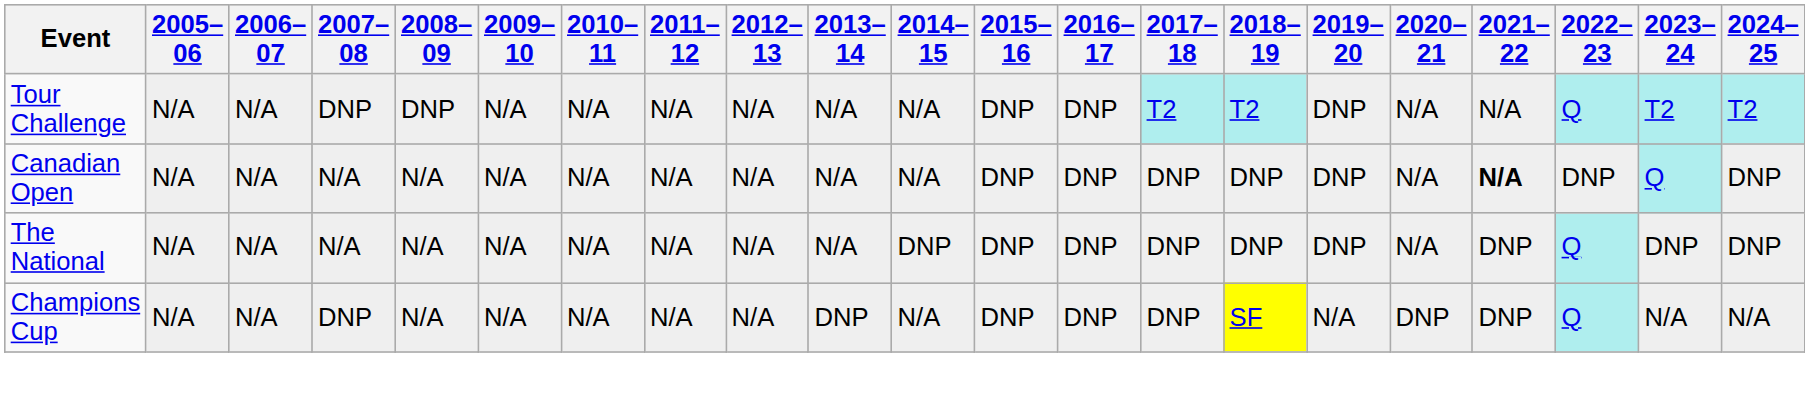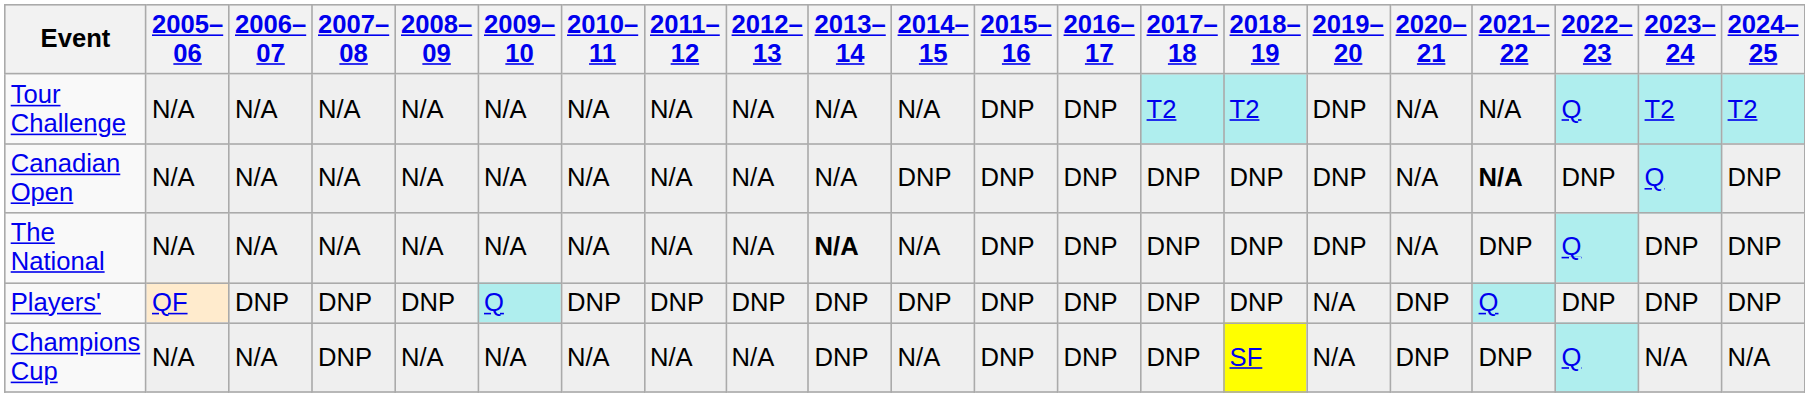 <table class="wikitable">
 <tr>
 <th>Event</th>
 <th><a href='#'>2005–06</a></th>
 <th><a href='#'>2006–07</a></th>
 <th><a href='#'>2007–08</a></th>
 <th><a href='#'>2008–09</a></th>
 <th><a href='#'>2009–10</a></th>
 <th><a href='#'>2010–11</a></th>
 <th><a href='#'>2011–12</a></th>
 <th><a href='#'>2012–13</a></th>
 <th><a href='#'>2013–14</a></th>
 <th><a href='#'>2014–15</a></th>
 <th><a href='#'>2015–16</a></th>
 <th><a href='#'>2016–17</a></th>
 <th><a href='#'>2017–18</a></th>
 <th><a href='#'>2018–19</a></th>
 <th><a href='#'>2019–20</a></th>
 <th><a href='#'>2020–21</a></th>
 <th><a href='#'>2021–22</a></th>
 <th><a href='#'>2022–23</a></th>
 <th><a href='#'>2023–24</a></th>
 <th><a href='#'>2024–25</a></th>
 </tr>
 <tr>
 <td><a href='#'>Tour Challenge</a></td>
 <td style="background:#EFEFEF;">N/A</td>
 <td style="background:#EFEFEF;">N/A</td>
-<td style="background:#EFEFEF;">DNP</td>
-<td style="background:#EFEFEF;">DNP</td>
+<td style="background:#EFEFEF;">N/A</td>
+<td style="background:#EFEFEF;">N/A</td>
 <td style="background:#EFEFEF;">N/A</td>
 <td style="background:#EFEFEF;">N/A</td>
 <td style="background:#EFEFEF;">N/A</td>
 <td style="background:#EFEFEF;">N/A</td>
 <td style="background:#EFEFEF;">N/A</td>
 <td style="background:#EFEFEF;">N/A</td>
 <td style="background:#EFEFEF;">DNP</td>
 <td style="background:#EFEFEF;">DNP</td>
 <td style="background:#afeeee;"><a href='#'>T2</a></td>
 <td style="background:#afeeee;"><a href='#'>T2</a></td>
 <td style="background:#EFEFEF;">DNP</td>
 <td style="background:#EFEFEF;">N/A</td>
 <td style="background:#EFEFEF;">N/A</td>
 <td style="background:#afeeee;"><a href='#'>Q</a></td>
 <td style="background:#afeeee;"><a href='#'>T2</a></td>
 <td style="background:#afeeee;"><a href='#'>T2</a></td>
 </tr>
 <tr>
 <td><a href='#'>Canadian Open</a></td>
 <td style="background:#EFEFEF;">N/A</td>
 <td style="background:#EFEFEF;">N/A</td>
 <td style="background:#EFEFEF;">N/A</td>
 <td style="background:#EFEFEF;">N/A</td>
 <td style="background:#EFEFEF;">N/A</td>
 <td style="background:#EFEFEF;">N/A</td>
 <td style="background:#EFEFEF;">N/A</td>
 <td style="background:#EFEFEF;">N/A</td>
 <td style="background:#EFEFEF;">N/A</td>
-<td style="background:#EFEFEF;">N/A</td>
+<td style="background:#EFEFEF;">DNP</td>
 <td style="background:#EFEFEF;">DNP</td>
 <td style="background:#EFEFEF;">DNP</td>
 <td style="background:#EFEFEF;">DNP</td>
 <td style="background:#EFEFEF;">DNP</td>
 <td style="background:#EFEFEF;">DNP</td>
 <td style="background:#EFEFEF;">N/A</td>
 <td style="background:#EFEFEF;"><strong>N/A</strong></td>
 <td style="background:#EFEFEF;">DNP</td>
 <td style="background:#afeeee;"><a href='#'>Q</a></td>
 <td style="background:#EFEFEF;">DNP</td>
 </tr>
 <tr>
 <td><a href='#'>The National</a></td>
 <td style="background:#EFEFEF;">N/A</td>
 <td style="background:#EFEFEF;">N/A</td>
 <td style="background:#EFEFEF;">N/A</td>
 <td style="background:#EFEFEF;">N/A</td>
 <td style="background:#EFEFEF;">N/A</td>
 <td style="background:#EFEFEF;">N/A</td>
 <td style="background:#EFEFEF;">N/A</td>
 <td style="background:#EFEFEF;">N/A</td>
+<td style="background:#EFEFEF;"><strong>N/A</strong></td>
 <td style="background:#EFEFEF;">N/A</td>
+<td style="background:#EFEFEF;">DNP</td>
+<td style="background:#EFEFEF;">DNP</td>
+<td style="background:#EFEFEF;">DNP</td>
+<td style="background:#EFEFEF;">DNP</td>
+<td style="background:#EFEFEF;">DNP</td>
+<td style="background:#EFEFEF;">N/A</td>
+<td style="background:#EFEFEF;">DNP</td>
+<td style="background:#afeeee;"><a href='#'>Q</a></td>
+<td style="background:#EFEFEF;">DNP</td>
+<td style="background:#EFEFEF;">DNP</td>
+</tr>
+<tr>
+<td><a href='#'>Players'</a></td>
+<td style="background:#ffebcd;"><a href='#'>QF</a></td>
+<td style="background:#EFEFEF;">DNP</td>
+<td style="background:#EFEFEF;">DNP</td>
+<td style="background:#EFEFEF;">DNP</td>
+<td style="background:#afeeee;"><a href='#'>Q</a></td>
+<td style="background:#EFEFEF;">DNP</td>
+<td style="background:#EFEFEF;">DNP</td>
+<td style="background:#EFEFEF;">DNP</td>
 <td style="background:#EFEFEF;">DNP</td>
 <td style="background:#EFEFEF;">DNP</td>
 <td style="background:#EFEFEF;">DNP</td>
 <td style="background:#EFEFEF;">DNP</td>
 <td style="background:#EFEFEF;">DNP</td>
 <td style="background:#EFEFEF;">DNP</td>
 <td style="background:#EFEFEF;">N/A</td>
 <td style="background:#EFEFEF;">DNP</td>
 <td style="background:#afeeee;"><a href='#'>Q</a></td>
+<td style="background:#EFEFEF;">DNP</td>
 <td style="background:#EFEFEF;">DNP</td>
 <td style="background:#EFEFEF;">DNP</td>
 </tr>
 <tr>
 <td><a href='#'>Champions Cup</a></td>
 <td style="background:#EFEFEF;">N/A</td>
 <td style="background:#EFEFEF;">N/A</td>
 <td style="background:#EFEFEF;">DNP</td>
 <td style="background:#EFEFEF;">N/A</td>
 <td style="background:#EFEFEF;">N/A</td>
 <td style="background:#EFEFEF;">N/A</td>
 <td style="background:#EFEFEF;">N/A</td>
 <td style="background:#EFEFEF;">N/A</td>
 <td style="background:#EFEFEF;">DNP</td>
 <td style="background:#EFEFEF;">N/A</td>
 <td style="background:#EFEFEF;">DNP</td>
 <td style="background:#EFEFEF;">DNP</td>
 <td style="background:#EFEFEF;">DNP</td>
 <td style="background:yellow;"><a href='#'>SF</a></td>
 <td style="background:#EFEFEF;">N/A</td>
 <td style="background:#EFEFEF;">DNP</td>
 <td style="background:#EFEFEF;">DNP</td>
 <td style="background:#afeeee;"><a href='#'>Q</a></td>
 <td style="background:#EFEFEF;">N/A</td>
 <td style="background:#EFEFEF;">N/A</td>
 </tr>
 </table>
